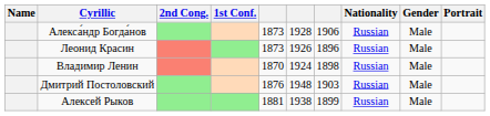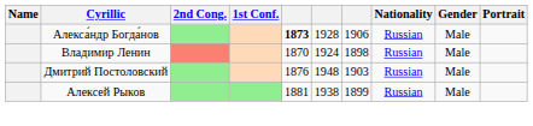 <table class="wikitable sortable" style=text-align:center>
 <tr>
 <th scope="col">Name</th>
 <th scope="col" class="unsortable"><a href='#'>Cyrillic</a></th>
 <th scope="col"><a href='#'>2nd Cong.</a></th>
 <th scope="col"><a href='#'>1st Conf.</a></th>
 <th scope="col"></th>
 <th scope="col"></th>
 <th scope="col"></th>
 <th scope="col">Nationality</th>
 <th scope="col">Gender</th>
 <th scope="col" class="unsortable">Portrait</th>
 </tr>
 <tr>
 <th align="center" scope="row" style="font-weight:normal;"></th>
 <td>Алекса́ндр Богда́нов</td>
 <td bgcolor = LightGreen></td>
 <td bgcolor = PeachPuff></td>
-<td>1873</td>
+<td><strong>1873</strong></td>
 <td>1928</td>
 <td>1906</td>
-<td><a href='#'>Russian</a></td>
-<td>Male</td>
-<td></td>
-</tr>
-<tr>
-<th align="center" scope="row" style="font-weight:normal;"></th>
-<td>Леонид Красин</td>
-<td bgcolor = Salmon></td>
-<td bgcolor = LightGreen></td>
-<td>1873</td>
-<td>1926</td>
-<td>1896</td>
 <td><a href='#'>Russian</a></td>
 <td>Male</td>
 <td></td>
 </tr>
 <tr>
 <th align="center" scope="row" style="font-weight:normal;"></th>
 <td>Владимир Ленин</td>
 <td bgcolor = Salmon></td>
 <td bgcolor = PeachPuff></td>
 <td>1870</td>
 <td>1924</td>
 <td>1898</td>
 <td><a href='#'>Russian</a></td>
 <td>Male</td>
 <td></td>
 </tr>
 <tr>
 <th align="center" scope="row" style="font-weight:normal;"></th>
 <td>Дмитрий Постоловский</td>
 <td bgcolor = LightGreen></td>
 <td bgcolor = PeachPuff></td>
 <td>1876</td>
 <td>1948</td>
 <td>1903</td>
 <td><a href='#'>Russian</a></td>
 <td>Male</td>
 <td></td>
 </tr>
 <tr>
 <th align="center" scope="row" style="font-weight:normal;"></th>
 <td>Алексей Рыков</td>
 <td bgcolor = LightGreen></td>
 <td bgcolor = LightGreen></td>
 <td>1881</td>
 <td>1938</td>
 <td>1899</td>
 <td><a href='#'>Russian</a></td>
 <td>Male</td>
 <td></td>
 </tr>
 </table>
